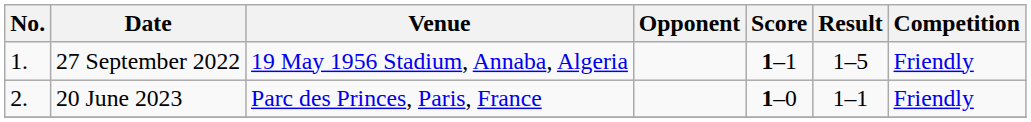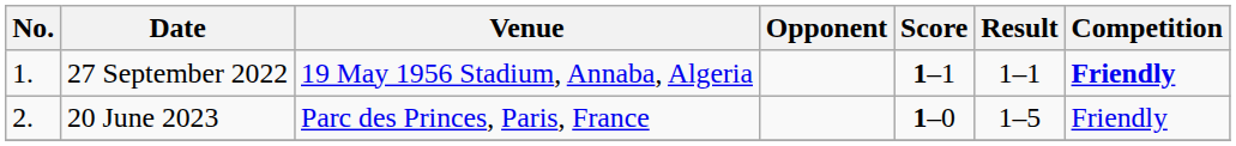 <table class="wikitable">
 <tr>
 <th>No.</th>
 <th>Date</th>
 <th>Venue</th>
 <th>Opponent</th>
 <th>Score</th>
 <th>Result</th>
 <th>Competition</th>
 </tr>
 <tr>
 <td>1.</td>
 <td>27 September 2022</td>
 <td><a href='#'>19 May 1956 Stadium</a>, <a href='#'>Annaba</a>, <a href='#'>Algeria</a></td>
 <td></td>
 <td align=center><strong>1</strong>–1</td>
-<td align=center>1–5</td>
-<td><a href='#'>Friendly</a></td>
+<td align=center>1–1</td>
+<td><strong><a href='#'>Friendly</a></strong></td>
 </tr>
 <tr>
 <td>2.</td>
 <td>20 June 2023</td>
 <td><a href='#'>Parc des Princes</a>, <a href='#'>Paris</a>, <a href='#'>France</a></td>
 <td></td>
 <td align=center><strong>1</strong>–0</td>
-<td align=center>1–1</td>
+<td align=center>1–5</td>
 <td><a href='#'>Friendly</a></td>
 </tr>
 <tr>
 </tr>
 </table>
